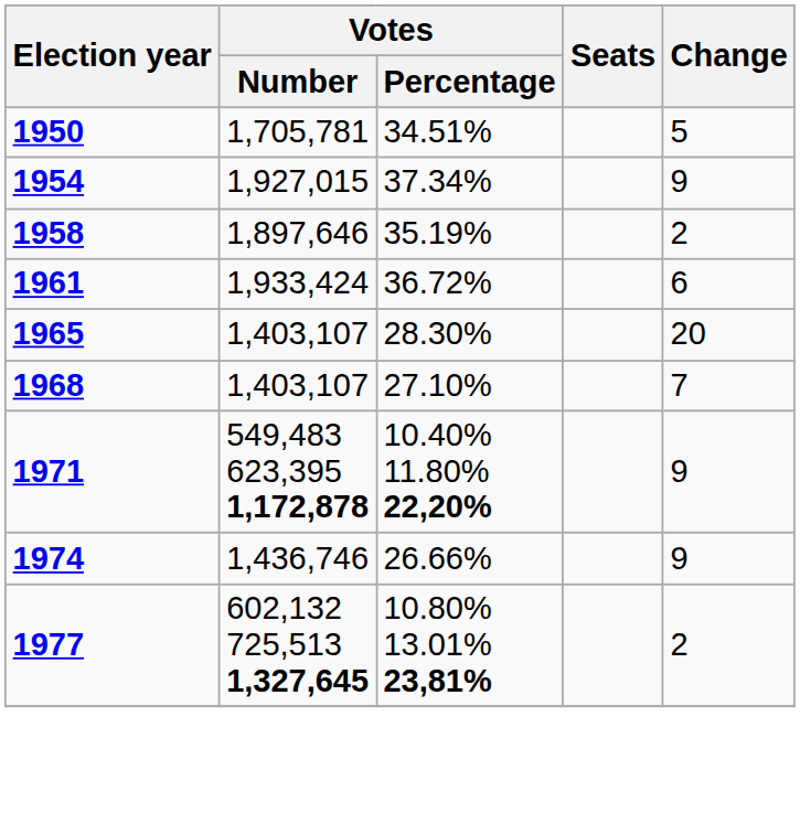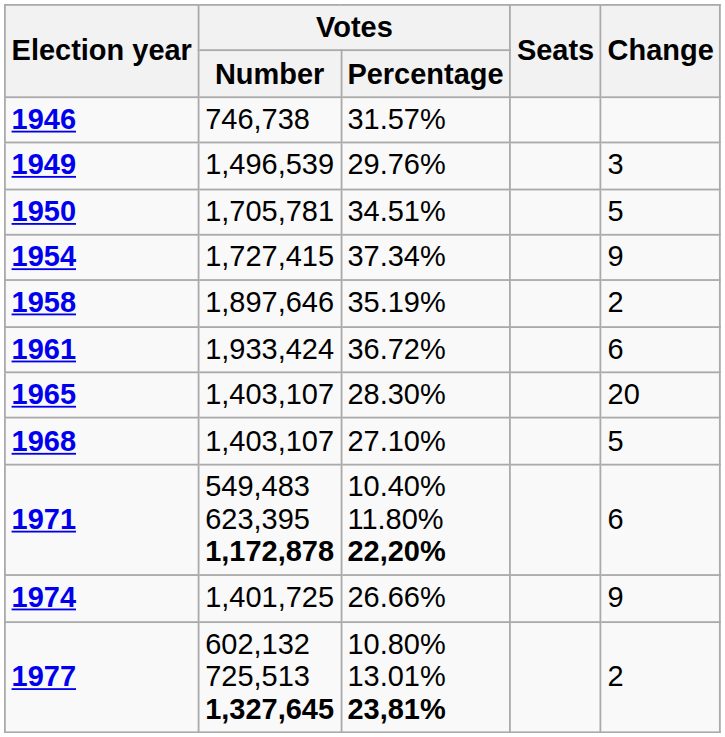 <table class="wikitable sortable">
 <tr>
 <th rowspan="2">Election year</th>
 <th colspan="2">Votes</th>
 <th rowspan="2">Seats</th>
 <th rowspan="2">Change</th>
 </tr>
 <tr>
 <th>Number</th>
 <th>Percentage</th>
 </tr>
 <tr>
+<td><a href='#'><strong>1946</strong></a></td>
+<td>746,738</td>
+<td>31.57%</td>
+<td></td>
+<td></td>
+</tr>
+<tr>
+<td><a href='#'><strong>1949</strong></a></td>
+<td>1,496,539</td>
+<td>29.76%</td>
+<td></td>
+<td> 3</td>
+</tr>
+<tr>
 <td><a href='#'><strong>1950</strong></a></td>
 <td>1,705,781</td>
 <td>34.51%</td>
 <td></td>
 <td> 5</td>
 </tr>
 <tr>
 <td><a href='#'><strong>1954</strong></a></td>
-<td>1,927,015</td>
+<td>1,727,415</td>
 <td>37.34%</td>
 <td></td>
 <td> 9</td>
 </tr>
 <tr>
 <td><a href='#'><strong>1958</strong></a></td>
 <td>1,897,646</td>
 <td>35.19%</td>
 <td></td>
 <td> 2</td>
 </tr>
 <tr>
 <td><a href='#'><strong>1961</strong></a></td>
 <td>1,933,424</td>
 <td>36.72%</td>
 <td></td>
 <td> 6</td>
 </tr>
 <tr>
 <td><a href='#'><strong>1965</strong></a></td>
 <td>1,403,107</td>
 <td>28.30%</td>
 <td></td>
 <td> 20</td>
 </tr>
 <tr>
 <td><a href='#'><strong>1968</strong></a></td>
 <td>1,403,107</td>
 <td>27.10%</td>
 <td></td>
-<td> 7</td>
+<td> 5</td>
 </tr>
 <tr>
 <td><a href='#'><strong>1971</strong></a></td>
 <td>549,483<br>623,395<br><strong>1,172,878</strong></td>
 <td>10.40%<br>11.80%<br><strong>22,20%</strong></td>
 <td><br><br><strong></strong></td>
-<td> 9</td>
+<td> 6</td>
 </tr>
 <tr>
 <td><a href='#'><strong>1974</strong></a></td>
-<td>1,436,746</td>
+<td>1,401,725</td>
 <td>26.66%</td>
 <td></td>
 <td> 9</td>
 </tr>
 <tr>
 <td><a href='#'><strong>1977</strong></a></td>
 <td>602,132<br>725,513<br><strong>1,327,645</strong></td>
 <td>10.80%<br>13.01%<br><strong>23,81%</strong></td>
 <td><br><br><strong></strong></td>
 <td> 2</td>
 </tr>
 <tr>
 </tr>
 </table>
